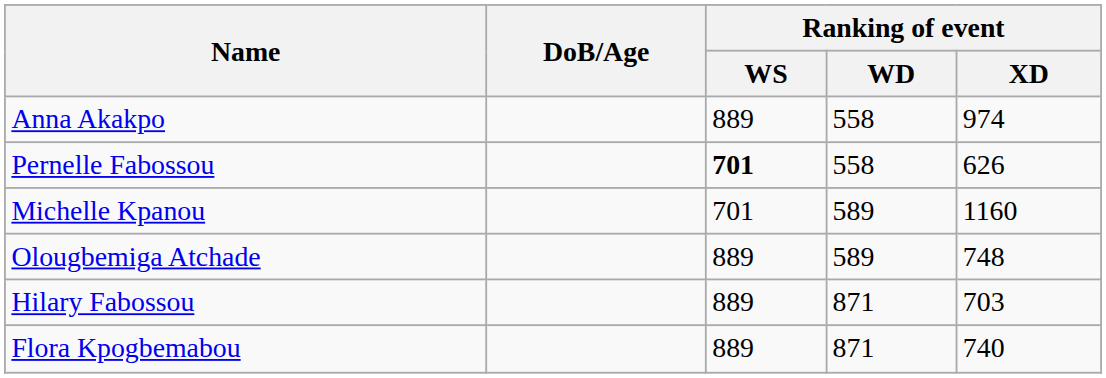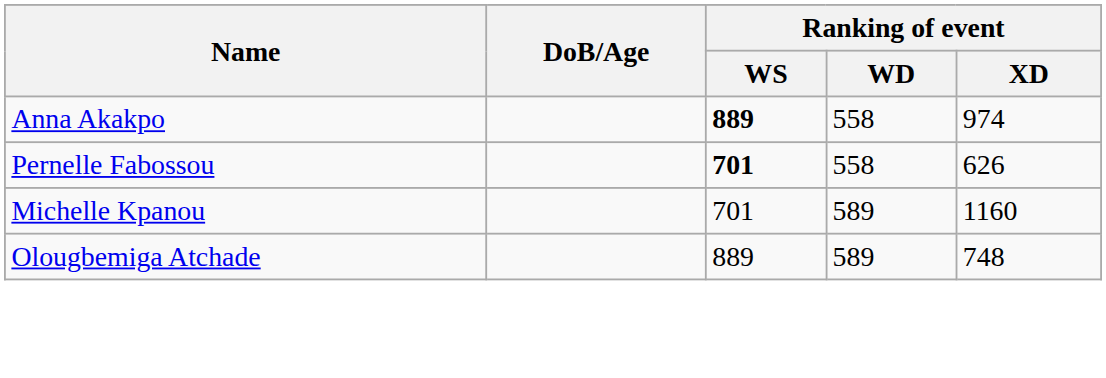 <table class="wikitable" style="width:600px; font-size:95%;">
 <tr>
 <th rowspan="2" align="left">Name</th>
 <th rowspan="2" align="left">DoB/Age</th>
 <th colspan="3" align="center">Ranking of event</th>
 </tr>
 <tr>
 <th align="center">WS</th>
 <th>WD</th>
 <th align="center">XD</th>
 </tr>
 <tr>
 <td><a href='#'>Anna Akakpo</a></td>
 <td></td>
-<td>889</td>
+<td><strong>889</strong></td>
 <td>558</td>
 <td>974</td>
 </tr>
 <tr>
 <td><a href='#'>Pernelle Fabossou</a></td>
 <td></td>
 <td><strong>701</strong></td>
 <td>558</td>
 <td>626</td>
 </tr>
 <tr>
 <td><a href='#'>Michelle Kpanou</a></td>
 <td></td>
 <td>701</td>
 <td>589</td>
 <td>1160</td>
 </tr>
 <tr>
 <td><a href='#'>Olougbemiga Atchade</a></td>
 <td></td>
 <td>889</td>
 <td>589</td>
 <td>748</td>
 </tr>
-<tr>
-<td><a href='#'>Hilary Fabossou</a></td>
-<td></td>
-<td>889</td>
-<td>871</td>
-<td>703</td>
-</tr>
-<tr>
-<td><a href='#'>Flora Kpogbemabou</a></td>
-<td></td>
-<td>889</td>
-<td>871</td>
-<td>740</td>
-</tr>
 </table>
